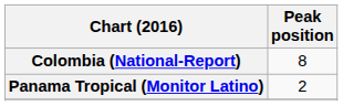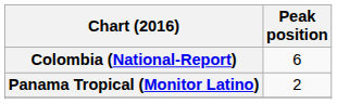 <table class="wikitable sortable plainrowheaders" style="text-align:center;">
 <tr>
 <th scope="col">Chart (2016)</th>
 <th scope="col">Peak<br>position</th>
 </tr>
 <tr>
 <th scope="row">Colombia (<a href='#'>National-Report</a>)</th>
-<td>8</td>
+<td>6</td>
 </tr>
 <tr>
 <th scope="row">Panama Tropical (<a href='#'>Monitor Latino</a>)</th>
 <td>2</td>
 </tr>
 <tr>
 </tr>
 <tr>
 </tr>
 <tr>
 </tr>
 </table>
